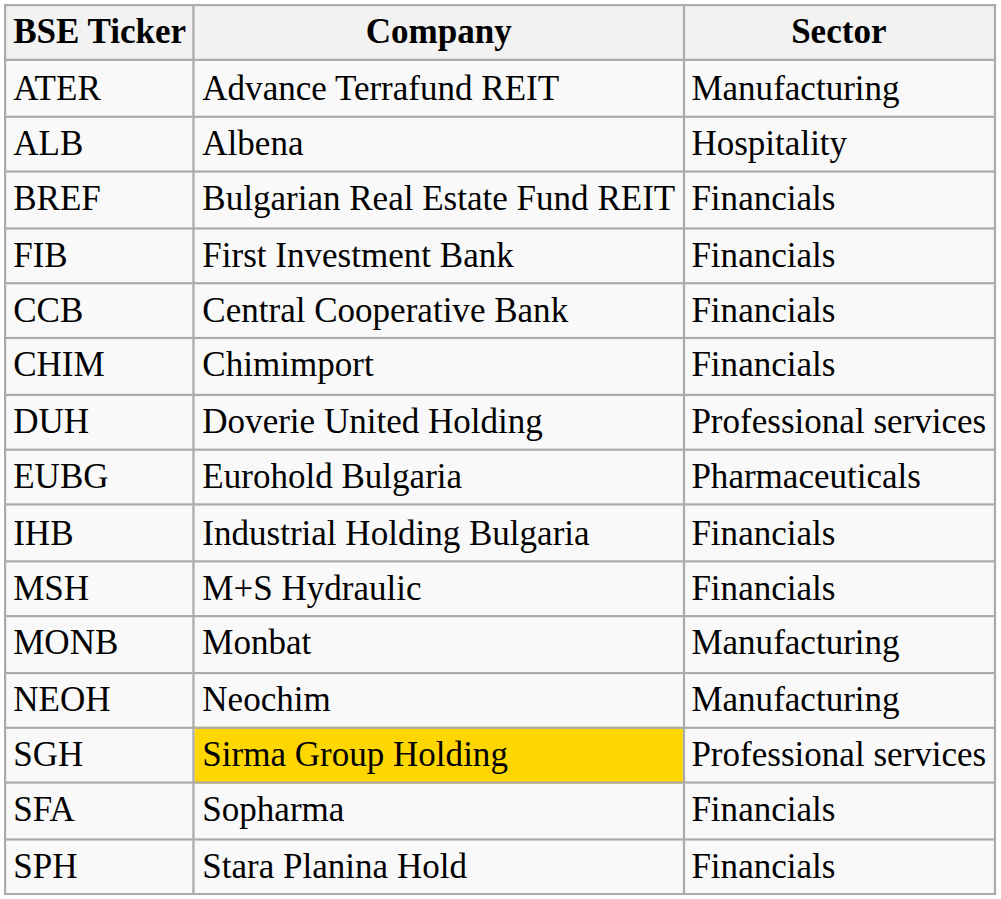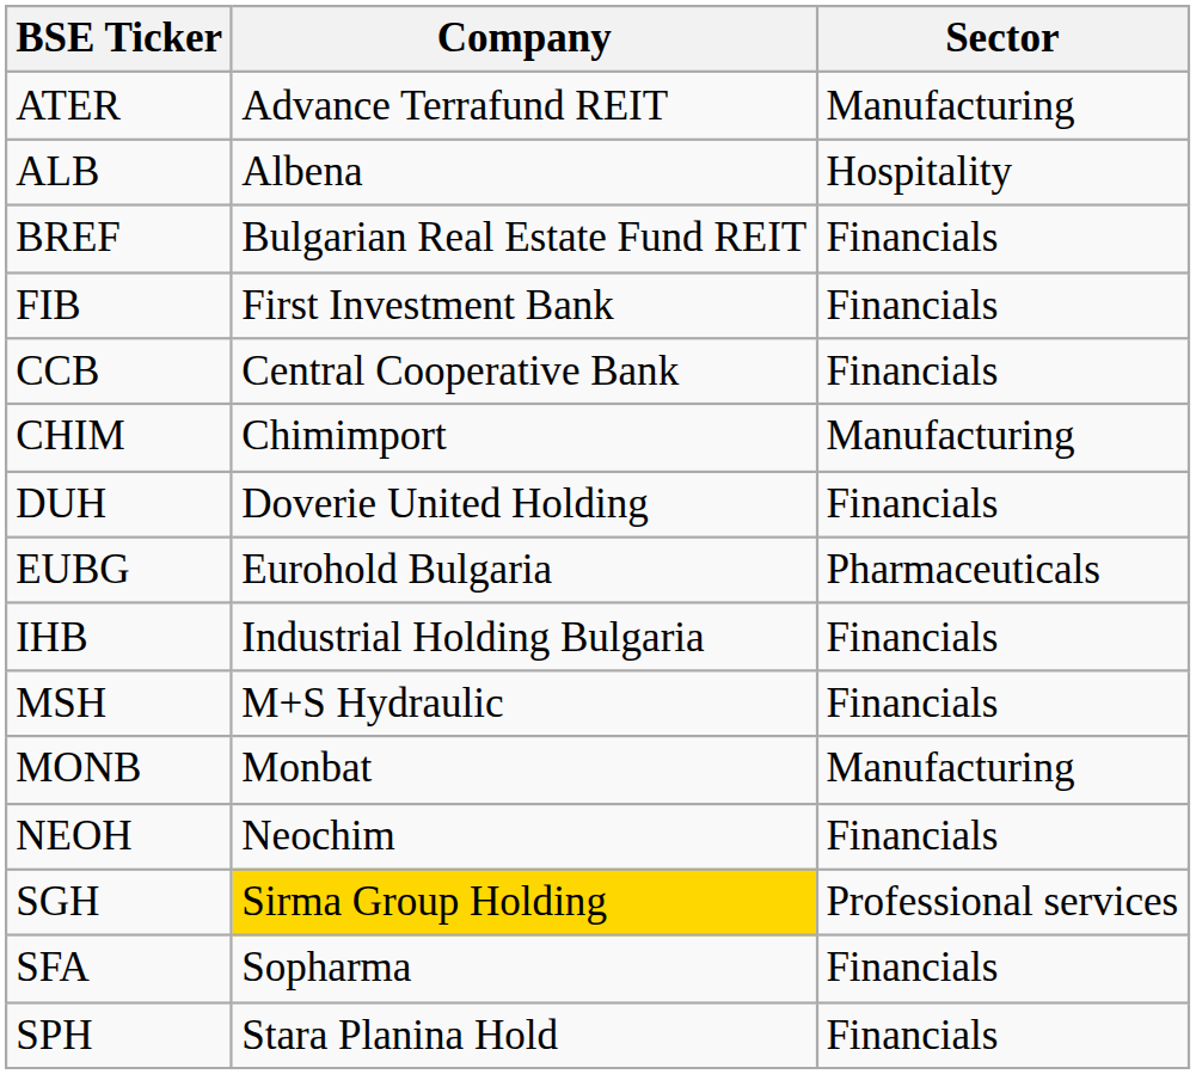 <table class="wikitable sortable">
 <tr>
 <th>BSE Ticker</th>
 <th>Company</th>
 <th>Sector</th>
 </tr>
 <tr>
 <td>ATER</td>
 <td>Advance Terrafund REIT</td>
 <td>Manufacturing</td>
 </tr>
 <tr>
 <td>ALB</td>
 <td>Albena</td>
 <td>Hospitality</td>
 </tr>
 <tr>
 <td>BREF</td>
 <td>Bulgarian Real Estate Fund REIT</td>
 <td>Financials</td>
 </tr>
 <tr>
 <td>FIB</td>
 <td>First Investment Bank</td>
 <td>Financials</td>
 </tr>
 <tr>
 <td>CCB</td>
 <td>Central Cooperative Bank</td>
 <td>Financials</td>
 </tr>
 <tr>
 <td>CHIM</td>
 <td>Chimimport</td>
-<td>Financials</td>
+<td>Manufacturing</td>
 </tr>
 <tr>
 <td>DUH</td>
 <td>Doverie United Holding</td>
-<td>Professional services</td>
+<td>Financials</td>
 </tr>
 <tr>
 <td>EUBG</td>
 <td>Eurohold Bulgaria</td>
 <td>Pharmaceuticals</td>
 </tr>
 <tr>
 <td>IHB</td>
 <td>Industrial Holding Bulgaria</td>
 <td>Financials</td>
 </tr>
 <tr>
 <td>MSH</td>
 <td>M+S Hydraulic</td>
 <td>Financials</td>
 </tr>
 <tr>
 <td>MONB</td>
 <td>Monbat</td>
 <td>Manufacturing</td>
 </tr>
 <tr>
 <td>NEOH</td>
 <td>Neochim</td>
-<td>Manufacturing</td>
+<td>Financials</td>
 </tr>
 <tr>
 <td>SGH</td>
 <td style="background: gold;">Sirma Group Holding</td>
 <td>Professional services</td>
 </tr>
 <tr>
 <td>SFA</td>
 <td>Sopharma</td>
 <td>Financials</td>
 </tr>
 <tr>
 <td>SPH</td>
 <td>Stara Planina Hold</td>
 <td>Financials</td>
 </tr>
 <tr>
 </tr>
 </table>
